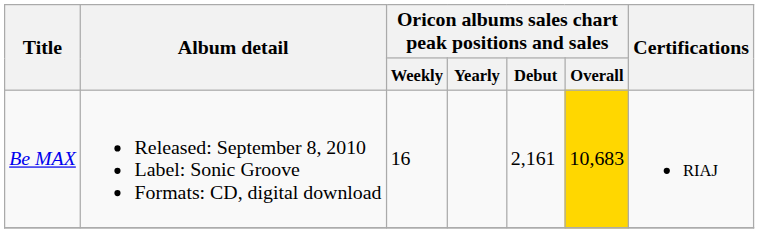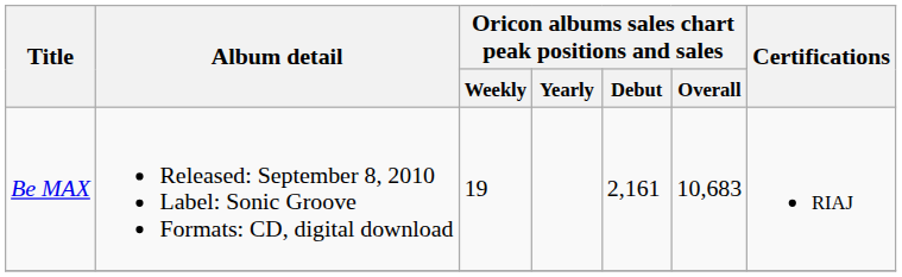 <table class="wikitable">
 <tr>
 <th rowspan="2">Title</th>
 <th rowspan="2">Album detail</th>
 <th colspan="4">Oricon albums sales chart peak positions and sales</th>
 <th rowspan="2">Certifications</th>
 </tr>
 <tr>
 <th width="40"><small>Weekly</small></th>
 <th width="40"><small>Yearly</small></th>
 <th width="40"><small>Debut</small></th>
 <th width="40"><small>Overall</small></th>
 </tr>
 <tr>
 <td><em><a href='#'>Be MAX</a></em></td>
 <td><br><ul><li>Released: September 8, 2010</li><li>Label: Sonic Groove</li><li>Formats: CD, digital download</li></ul></td>
-<td>16</td>
+<td>19</td>
 <td></td>
 <td>2,161 </td>
-<td style="background: gold;">10,683</td>
+<td>10,683</td>
 <td><br><ul><li><small>RIAJ</small></li></ul></td>
 </tr>
 <tr>
 </tr>
 </table>
